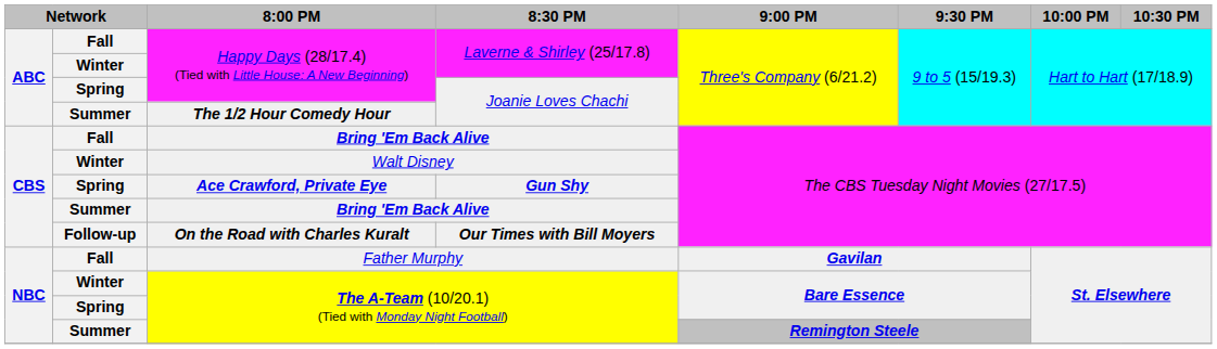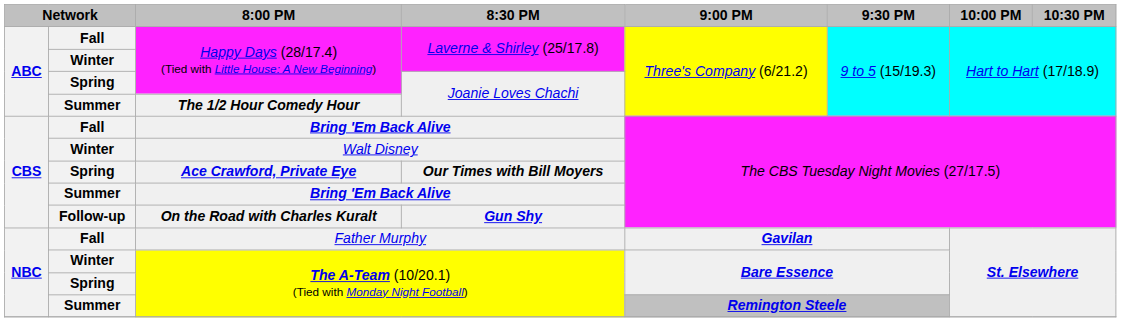 <table class="wikitable plainrowheaders" style="width:100%; margin:auto; text-align:center;">
 <tr>
 <th colspan="2" style="background-color:#C0C0C0;text-align:center">Network</th>
 <th style="background-color:#C0C0C0;text-align:center">8:00 PM</th>
 <th style="background-color:#C0C0C0;text-align:center">8:30 PM</th>
 <th style="background-color:#C0C0C0;text-align:center">9:00 PM</th>
 <th style="background-color:#C0C0C0;text-align:center">9:30 PM</th>
 <th style="background-color:#C0C0C0;text-align:center">10:00 PM</th>
 <th style="background-color:#C0C0C0;text-align:center">10:30 PM</th>
 </tr>
 <tr>
 <th bgcolor="#C0C0C0" rowspan="4"><a href='#'>ABC</a></th>
 <th>Fall</th>
 <td bgcolor="#FF22FF" rowspan="3"><em><a href='#'>Happy Days</a></em> (28/17.4)<br><small>(Tied with <em><a href='#'>Little House: A New Beginning</a></em>)</small></td>
 <td bgcolor="#FF22FF" rowspan="2"><em><a href='#'>Laverne & Shirley</a></em> (25/17.8)</td>
 <td bgcolor="#FFFF00" rowspan="4"><em><a href='#'>Three's Company</a></em> (6/21.2)</td>
 <td bgcolor="#00FFFF" rowspan="4"><em><a href='#'>9 to 5</a></em> (15/19.3)</td>
 <td bgcolor="#00FFFF" colspan="2" rowspan="4"><em><a href='#'>Hart to Hart</a></em> (17/18.9)</td>
 </tr>
 <tr>
 <th>Winter</th>
 </tr>
 <tr>
 <th>Spring</th>
 <td bgcolor="#F0F0F0" rowspan="2"><em><a href='#'>Joanie Loves Chachi</a></em></td>
 </tr>
 <tr>
 <th>Summer</th>
 <td bgcolor="#F0F0F0"><strong><em>The 1/2 Hour Comedy Hour</em></strong></td>
 </tr>
 <tr>
 <th bgcolor="#C0C0C0" rowspan="5"><a href='#'>CBS</a></th>
 <th>Fall</th>
 <td bgcolor="#F0F0F0" colspan="2"><strong><em><a href='#'>Bring 'Em Back Alive</a></em></strong></td>
 <td bgcolor="#FF22FF" rowspan="5" colspan="4"><em>The CBS Tuesday Night Movies</em> (27/17.5)</td>
 </tr>
 <tr>
 <th>Winter</th>
 <td bgcolor="#F0F0F0" colspan="2"><em><a href='#'>Walt Disney</a></em></td>
 </tr>
 <tr>
 <th>Spring</th>
 <td bgcolor="#F0F0F0"><strong><em><a href='#'>Ace Crawford, Private Eye</a></em></strong></td>
-<td bgcolor="#F0F0F0"><strong><em><a href='#'>Gun Shy</a></em></strong></td>
+<td bgcolor="#F0F0F0"><strong><em>Our Times with Bill Moyers</em></strong></td>
 </tr>
 <tr>
 <th>Summer</th>
 <td bgcolor="#F0F0F0" colspan="2"><strong><em><a href='#'>Bring 'Em Back Alive</a></em></strong></td>
 </tr>
 <tr>
 <th>Follow-up</th>
 <td bgcolor="#F0F0F0"><strong><em>On the Road with Charles Kuralt</em></strong></td>
-<td bgcolor="#F0F0F0"><strong><em>Our Times with Bill Moyers</em></strong></td>
+<td bgcolor="#F0F0F0"><strong><em><a href='#'>Gun Shy</a></em></strong></td>
 </tr>
 <tr>
 <th bgcolor="#C0C0C0" rowspan="4"><a href='#'>NBC</a></th>
 <th>Fall</th>
 <td bgcolor="#F0F0F0" colspan="2"><em><a href='#'>Father Murphy</a></em></td>
 <td bgcolor="#F0F0F0" colspan="2"><strong><em><a href='#'>Gavilan</a></em></strong></td>
 <td bgcolor="#F0F0F0" colspan="2" rowspan="4"><strong><em><a href='#'>St. Elsewhere</a></em></strong></td>
 </tr>
 <tr>
 <th>Winter</th>
 <td bgcolor="#FFFF00" colspan="2" rowspan="3"><strong><em><a href='#'>The A-Team</a></em></strong> (10/20.1)<br><small>(Tied with <em><a href='#'>Monday Night Football</a></em>)</small></td>
 <td bgcolor="#F0F0F0" colspan="2" rowspan="2"><strong><em><a href='#'>Bare Essence</a></em></strong></td>
 </tr>
 <tr>
 <th>Spring</th>
 </tr>
 <tr>
 <th>Summer</th>
 <td style="background:#C0C0C0;" colspan="2"><strong><em><a href='#'>Remington Steele</a></em></strong> </td>
 </tr>
 <tr>
 </tr>
 </table>
